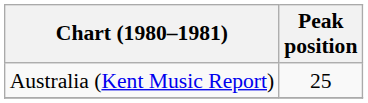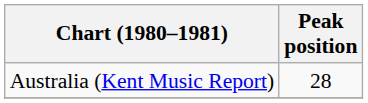 <table class="wikitable sortable">
 <tr>
 <th style="text-align:center;">Chart (1980–1981)</th>
 <th style="text-align:center;">Peak<br>position</th>
 </tr>
 <tr>
 <td>Australia (<a href='#'>Kent Music Report</a>)</td>
-<td style="text-align:center;">25</td>
+<td style="text-align:center;">28</td>
 </tr>
 <tr>
 </tr>
 <tr>
 </tr>
 <tr>
 </tr>
 <tr>
 </tr>
 <tr>
 </tr>
 </table>
